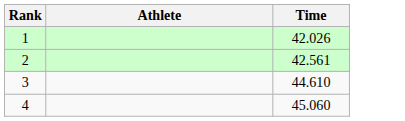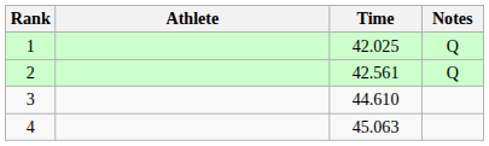 <table class=wikitable style="text-align:center">
 <tr>
 <th width=40>Rank</th>
 <th width=250>Athlete</th>
 <th width=80>Time</th>
+<th width=50>Notes</th>
 </tr>
 <tr bgcolor=ccffcc>
 <td>1</td>
 <td align=left></td>
-<td>42.026</td>
+<td>42.025</td>
+<td>Q</td>
 </tr>
 <tr bgcolor=ccffcc>
 <td>2</td>
 <td align=left></td>
 <td>42.561</td>
+<td>Q</td>
 </tr>
 <tr>
 <td>3</td>
 <td align=left></td>
 <td>44.610</td>
+<td></td>
 </tr>
 <tr>
 <td>4</td>
 <td align=left></td>
-<td>45.060</td>
+<td>45.063</td>
+<td></td>
 </tr>
 </table>
